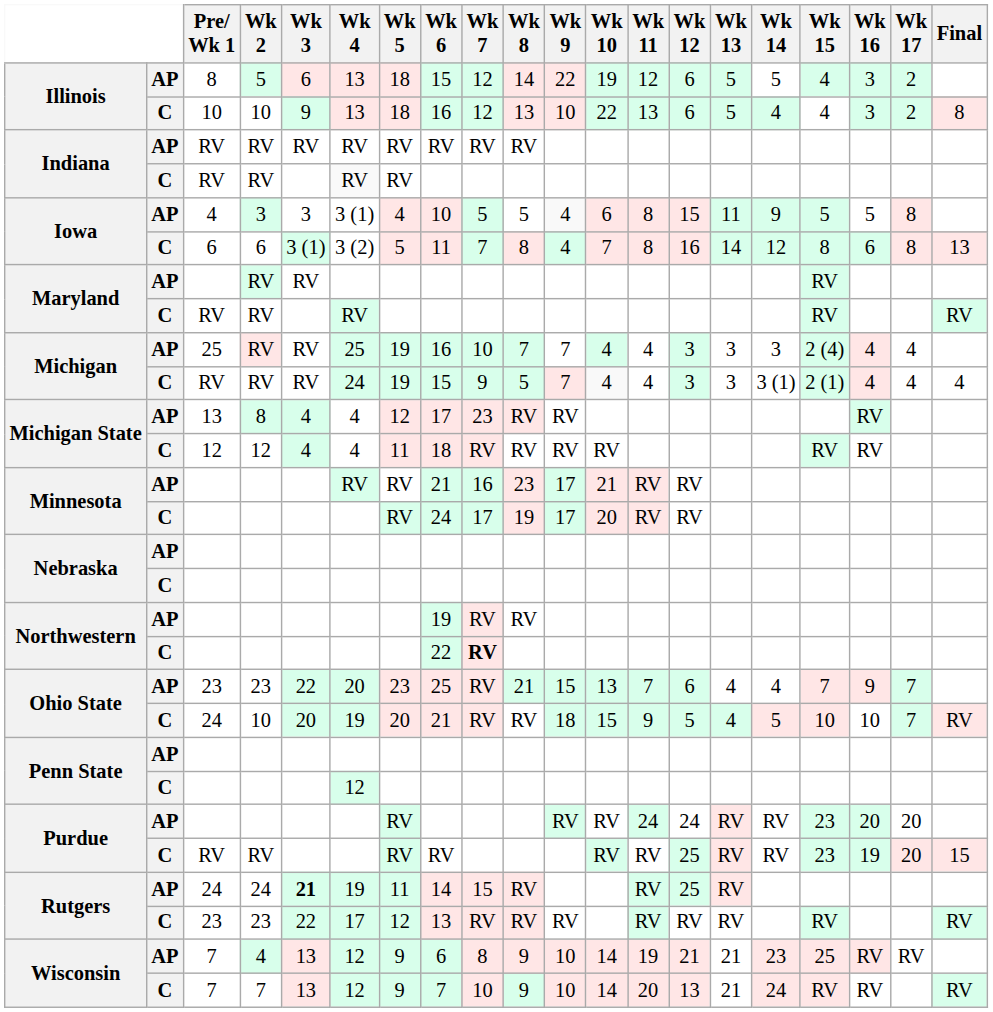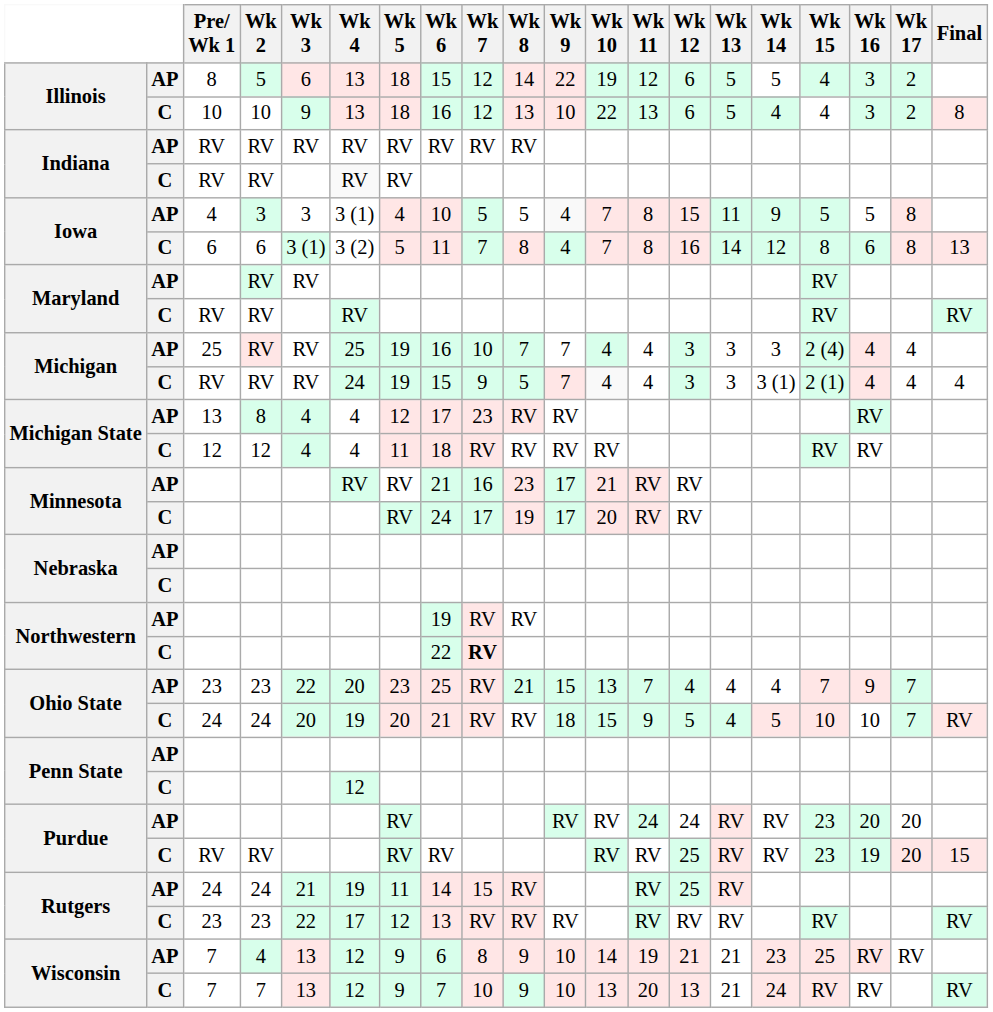 <table class="wikitable" style="white-space:nowrap;font-size:90%;text-align:center;">
 <tr>
 <th colspan=2 style="background:white; border-top-style:hidden; border-left-style:hidden;"> </th>
 <th>Pre/<br>Wk 1</th>
 <th>Wk<br>2</th>
 <th>Wk<br>3</th>
 <th>Wk<br>4</th>
 <th>Wk<br>5</th>
 <th>Wk<br>6</th>
 <th>Wk<br>7</th>
 <th>Wk<br>8</th>
 <th>Wk<br>9</th>
 <th>Wk<br>10</th>
 <th>Wk<br>11</th>
 <th>Wk<br>12</th>
 <th>Wk<br>13</th>
 <th>Wk<br>14</th>
 <th>Wk<br>15</th>
 <th>Wk<br>16</th>
 <th>Wk<br>17</th>
 <th>Final</th>
 </tr>
 <tr>
 <th rowspan=2 style=>Illinois</th>
 <th>AP</th>
 <td style="background:#FFF;">8</td>
 <td style="background:#d8ffeb;">5</td>
 <td style="background:#ffe6e6;">6</td>
 <td style="background:#FFe6e6;">13</td>
 <td style="background:#FFE6E6;">18</td>
 <td style="background:#d8ffeb;">15</td>
 <td style="background:#d8ffeb;">12</td>
 <td style="background:#FFE6E6;">14</td>
 <td style="background:#FFE6E6;">22</td>
 <td style="background:#d8ffeb;">19</td>
 <td style="background:#d8ffeb;">12</td>
 <td style="background:#d8ffeb;">6</td>
 <td style="background:#d8ffeb;">5</td>
 <td style="background:#FFF;">5</td>
 <td style="background:#d8ffeb;">4</td>
 <td style="background:#d8ffeb;">3</td>
 <td style="background:#d8ffeb;">2</td>
 <td style="background:#FFF;"></td>
 </tr>
 <tr>
 <th>C</th>
 <td style="background:#FFF;">10</td>
 <td style="background:#FFF;">10</td>
 <td style="background:#d8ffeb;">9</td>
 <td style="background:#FFe6e6;">13</td>
 <td style="background:#FFE6E6;">18</td>
 <td style="background:#d8ffeb;">16</td>
 <td style="background:#d8ffeb;">12</td>
 <td style="background:#FFE6E6;">13</td>
 <td style="background:#FFe6e6;">10</td>
 <td style="background:#d8ffeb;">22</td>
 <td style="background:#d8ffeb;">13</td>
 <td style="background:#d8ffeb;">6</td>
 <td style="background:#d8ffeb;">5</td>
 <td style="background:#d8ffeb;">4</td>
 <td style="background:#FFF;">4</td>
 <td style="background:#d8ffeb;">3</td>
 <td style="background:#d8ffeb;">2</td>
 <td style="background:#FFE6E6;">8</td>
 </tr>
 <tr>
 <th rowspan=2 style=>Indiana</th>
 <th>AP</th>
 <td style="background:#FFF;">RV</td>
 <td style="background:#FFF;">RV</td>
 <td style="background:#FFF;">RV</td>
 <td style="background:#FFF;">RV</td>
 <td style="background:#FFF;">RV</td>
 <td style="background:#FFF;">RV</td>
 <td style="background:#FFF;">RV</td>
 <td style="background:#FFF;">RV</td>
 <td style="background:#FFF;"></td>
 <td style="background:#FFF;"></td>
 <td style="background:#FFF;"></td>
 <td style="background:#FFF;"></td>
 <td style="background:#FFF;"></td>
 <td style="background:#FFF;"></td>
 <td style="background:#FFF;"></td>
 <td style="background:#FFF;"></td>
 <td style="background:#FFF;"></td>
 <td style="background:#FFF;"></td>
 </tr>
 <tr>
 <th>C</th>
 <td style="background:#FFF;">RV</td>
 <td style="background:#FFF;">RV</td>
 <td style="background:#FFF;"></td>
 <td style="background:##d8ffeb;">RV</td>
 <td style="background:#FFF;">RV</td>
 <td style="background:#FFF;"></td>
 <td style="background:#FFF;"></td>
 <td style="background:#FFF;"></td>
 <td style="background:#FFF;"></td>
 <td style="background:#FFF;"></td>
 <td style="background:#FFF;"></td>
 <td style="background:#FFF;"></td>
 <td style="background:#FFF;"></td>
 <td style="background:#FFF;"></td>
 <td style="background:#FFF;"></td>
 <td style="background:#FFF;"></td>
 <td style="background:#FFF;"></td>
 <td style="background:#FFF;"></td>
 </tr>
 <tr>
 <th rowspan=2 style=>Iowa</th>
 <th>AP</th>
 <td style="background:#FFF;">4</td>
 <td style="background:#d8ffeb;">3</td>
 <td style="background:#FFF;">3</td>
 <td style="background:#FFF;">3 (1)</td>
 <td style="background:#FFE6E6;">4</td>
 <td style="background:#FFe6e6;">10</td>
 <td style="background:#d8ffeb;">5</td>
 <td style="background:#FFF;">5</td>
 <td style="background:##d8ffeb;">4</td>
-<td style="background:#FFE6E6;">6</td>
+<td style="background:#FFE6E6;">7</td>
 <td style="background:#FFE6E6;">8</td>
 <td style="background:#FFE6E6;">15</td>
 <td style="background:#d8ffeb;">11</td>
 <td style="background:#d8ffeb;">9</td>
 <td style="background:#d8ffeb;">5</td>
 <td style="background:#FFF;">5</td>
 <td style="background:#FFE6E6;">8</td>
 <td style="background:#FFF;"></td>
 </tr>
 <tr>
 <th>C</th>
 <td style="background:#FFF;">6</td>
 <td style="background:#FFF;">6</td>
 <td style="background:#d8ffeb;">3 (1)</td>
 <td style="background:#FFF;">3 (2)</td>
 <td style="background:#FFE6E6;">5</td>
 <td style="background:#FFe6e6;">11</td>
 <td style="background:#d8ffeb;">7</td>
 <td style="background:#FFE6E6;">8</td>
 <td style="background:#d8ffeb;">4</td>
 <td style="background:#FFE6E6;">7</td>
 <td style="background:#FFE6E6;">8</td>
 <td style="background:#FFE6E6;">16</td>
 <td style="background:#d8ffeb;">14</td>
 <td style="background:#d8ffeb;">12</td>
 <td style="background:#d8ffeb;">8</td>
 <td style="background:#d8ffeb;">6</td>
 <td style="background:#FFE6E6;">8</td>
 <td style="background:#FFE6E6;">13</td>
 </tr>
 <tr>
 <th rowspan=2 style=>Maryland</th>
 <th>AP</th>
 <td style="background:#FFF;"></td>
 <td style="background:#d8ffeb;">RV</td>
 <td style="background:#FFF;">RV</td>
 <td style="background:#FFF;"></td>
 <td style="background:#FFF;"></td>
 <td style="background:#FFF;"></td>
 <td style="background:#FFF;"></td>
 <td style="background:#FFF;"></td>
 <td style="background:#FFF;"></td>
 <td style="background:#FFF;"></td>
 <td style="background:#FFF;"></td>
 <td style="background:#FFF;"></td>
 <td style="background:#FFF;"></td>
 <td style="background:#FFF;"></td>
 <td style="background:#d8ffeb;">RV</td>
 <td style="background:#FFF;"></td>
 <td style="background:#FFF;"></td>
 <td style="background:#FFF;"></td>
 </tr>
 <tr>
 <th>C</th>
 <td style="background:#FFF;">RV</td>
 <td style="background:#FFF;">RV</td>
 <td style="background:#FFF;"></td>
 <td style="background:#d8ffeb;">RV</td>
 <td style="background:#FFF;"></td>
 <td style="background:#FFF;"></td>
 <td style="background:#FFF;"></td>
 <td style="background:#FFF;"></td>
 <td style="background:#FFF;"></td>
 <td style="background:#FFF;"></td>
 <td style="background:#FFF;"></td>
 <td style="background:#FFF;"></td>
 <td style="background:#FFF;"></td>
 <td style="background:#FFF;"></td>
 <td style="background:#d8ffeb;">RV</td>
 <td style="background:#FFF;"></td>
 <td style="background:#FFF;"></td>
 <td style="background:#d8ffeb;">RV</td>
 </tr>
 <tr>
 <th rowspan=2 style=>Michigan</th>
 <th>AP</th>
 <td style="background:#FFF;">25</td>
 <td style="background:#FFe6e6;">RV</td>
 <td style="background:#FFF;">RV</td>
 <td style="background:#d8ffeb;">25</td>
 <td style="background:#d8ffeb;">19</td>
 <td style="background:#d8ffeb;">16</td>
 <td style="background:#d8ffeb;">10</td>
 <td style="background:#d8ffeb;">7</td>
 <td style="background:#FFF;">7</td>
 <td style="background:#d8ffeb;">4</td>
 <td style="background:#FFF;">4</td>
 <td style="background:#d8ffeb;">3</td>
 <td style="background:#FFF;">3</td>
 <td style="background:#FFF;">3</td>
 <td style="background:#d8ffeb;">2 (4)</td>
 <td style="background:#FFE6E6;">4</td>
 <td style="background:#FFF;">4</td>
 <td style="background:#FFF;"></td>
 </tr>
 <tr>
 <th>C</th>
 <td style="background:#FFF;">RV</td>
 <td style="background:#FFF;">RV</td>
 <td style="background:#FFF;">RV</td>
 <td style="background:#d8ffeb;">24</td>
 <td style="background:#d8ffeb;">19</td>
 <td style="background:#d8ffeb;">15</td>
 <td style="background:#d8ffeb;">9</td>
 <td style="background:#d8ffeb;">5</td>
 <td style="background:#FFE6E6;">7</td>
 <td style="background:##d8ffeb;">4</td>
 <td style="background:#FFF;">4</td>
 <td style="background:#d8ffeb;">3</td>
 <td style="background:#FFF;">3</td>
 <td style="background:#FFF;">3 (1)</td>
 <td style="background:#d8ffeb;">2 (1)</td>
 <td style="background:#FFE6E6;">4</td>
 <td style="background:#FFF;">4</td>
 <td style="background:#FFF;">4</td>
 </tr>
 <tr>
 <th rowspan=2 style=>Michigan State</th>
 <th>AP</th>
 <td style="background:#FFF;">13</td>
 <td style="background:#d8ffeb;">8</td>
 <td style="background:#d8ffeb;">4</td>
 <td style="background:#FFF;">4</td>
 <td style="background:#FFE6E6;">12</td>
 <td style="background:#FFe6e6;">17</td>
 <td style="background:#FFE6E6;">23</td>
 <td style="background:#FFE6E6;">RV</td>
 <td style="background:#FFF;">RV</td>
 <td style="background:#FFF;"></td>
 <td style="background:#FFF;"></td>
 <td style="background:#FFF;"></td>
 <td style="background:#FFF;"></td>
 <td style="background:#FFF;"></td>
 <td style="background:#FFF;"></td>
 <td style="background:#d8ffeb;">RV</td>
 <td style="background:#FFF;"></td>
 <td style="background:#FFF;"></td>
 </tr>
 <tr>
 <th>C</th>
 <td style="background:#FFF;">12</td>
 <td style="background:#FFF;">12</td>
 <td style="background:#d8ffeb;">4</td>
 <td style="background:#FFF;">4</td>
 <td style="background:#FFE6E6;">11</td>
 <td style="background:#FFe6e6;">18</td>
 <td style="background:#FFE6E6;">RV</td>
 <td style="background:#FFF;">RV</td>
 <td style="background:#FFF;">RV</td>
 <td style="background:#FFF;">RV</td>
 <td style="background:#FFF;"></td>
 <td style="background:#FFF;"></td>
 <td style="background:#FFF;"></td>
 <td style="background:#FFF;"></td>
 <td style="background:#d8ffeb;">RV</td>
 <td style="background:#FFF;">RV</td>
 <td style="background:#FFF;"></td>
 <td style="background:#FFF;"></td>
 </tr>
 <tr>
 <th rowspan=2 style=>Minnesota</th>
 <th>AP</th>
 <td style="background:#FFF;"></td>
 <td style="background:#FFF;"></td>
 <td style="background:#FFF;"></td>
 <td style="background:#d8ffeb;">RV</td>
 <td style="background:#FFF;">RV</td>
 <td style="background:#d8ffeb;">21</td>
 <td style="background:#d8ffeb;">16</td>
 <td style="background:#FFE6E6;">23</td>
 <td style="background:#d8ffeb;">17</td>
 <td style="background:#FFE6E6;">21</td>
 <td style="background:#FFE6E6;">RV</td>
 <td style="background:#FFF;">RV</td>
 <td style="background:#FFF;"></td>
 <td style="background:#FFF;"></td>
 <td style="background:#FFF;"></td>
 <td style="background:#FFF;"></td>
 <td style="background:#FFF;"></td>
 <td style="background:#FFF;"></td>
 </tr>
 <tr>
 <th>C</th>
 <td style="background:#FFF;"></td>
 <td style="background:#FFF;"></td>
 <td style="background:#FFF;"></td>
 <td style="background:#FFF;"></td>
 <td style="background:#d8ffeb;">RV</td>
 <td style="background:#d8ffeb;">24</td>
 <td style="background:#d8ffeb;">17</td>
 <td style="background:#FFE6E6;">19</td>
 <td style="background:#d8ffeb;">17</td>
 <td style="background:#FFE6E6;">20</td>
 <td style="background:#FFE6E6;">RV</td>
 <td style="background:#FFF;">RV</td>
 <td style="background:#FFF;"></td>
 <td style="background:#FFF;"></td>
 <td style="background:#FFF;"></td>
 <td style="background:#FFF;"></td>
 <td style="background:#FFF;"></td>
 <td style="background:#FFF;"></td>
 </tr>
 <tr>
 <th rowspan=2 style=>Nebraska</th>
 <th>AP</th>
 <td style="background:#FFF;"></td>
 <td style="background:#FFF;"></td>
 <td style="background:#FFF;"></td>
 <td style="background:#FFF;"></td>
 <td style="background:#FFF;"></td>
 <td style="background:#FFF;"></td>
 <td style="background:#FFF;"></td>
 <td style="background:#FFF;"></td>
 <td style="background:#FFF;"></td>
 <td style="background:#FFF;"></td>
 <td style="background:#FFF;"></td>
 <td style="background:#FFF;"></td>
 <td style="background:#FFF;"></td>
 <td style="background:#FFF;"></td>
 <td style="background:#FFF;"></td>
 <td style="background:#FFF;"></td>
 <td style="background:#FFF;"></td>
 <td style="background:#FFF;"></td>
 </tr>
 <tr>
 <th>C</th>
 <td style="background:#FFF;"></td>
 <td style="background:#FFF;"></td>
 <td style="background:#FFF;"></td>
 <td style="background:#FFF;"></td>
 <td style="background:#FFF;"></td>
 <td style="background:#FFF;"></td>
 <td style="background:#FFF;"></td>
 <td style="background:#FFF;"></td>
 <td style="background:#FFF;"></td>
 <td style="background:#FFF;"></td>
 <td style="background:#FFF;"></td>
 <td style="background:#FFF;"></td>
 <td style="background:#FFF;"></td>
 <td style="background:#FFF;"></td>
 <td style="background:#FFF;"></td>
 <td style="background:#FFF;"></td>
 <td style="background:#FFF;"></td>
 <td style="background:#FFF;"></td>
 </tr>
 <tr>
 <th rowspan=2 style=>Northwestern</th>
 <th>AP</th>
 <td style="background:#FFF;"></td>
 <td style="background:#FFF;"></td>
 <td style="background:#FFF;"></td>
 <td style="background:#FFF;"></td>
 <td style="background:#FFF;"></td>
 <td style="background:#d8ffeb;">19</td>
 <td style="background:#FFE6E6;">RV</td>
 <td style="background:#FFF;">RV</td>
 <td style="background:#FFF;"></td>
 <td style="background:#FFF;"></td>
 <td style="background:#FFF;"></td>
 <td style="background:#FFF;"></td>
 <td style="background:#FFF;"></td>
 <td style="background:#FFF;"></td>
 <td style="background:#FFF;"></td>
 <td style="background:#FFF;"></td>
 <td style="background:#FFF;"></td>
 <td style="background:#FFF;"></td>
 </tr>
 <tr>
 <th>C</th>
 <td style="background:#FFF;"></td>
 <td style="background:#FFF;"></td>
 <td style="background:#FFF;"></td>
 <td style="background:#FFF;"></td>
 <td style="background:#FFF;"></td>
 <td style="background:#d8ffeb;">22</td>
 <td style="background:#FFE6E6;"><strong>RV</strong></td>
 <td style="background:#FFF;"></td>
 <td style="background:#FFF;"></td>
 <td style="background:#FFF;"></td>
 <td style="background:#FFF;"></td>
 <td style="background:#FFF;"></td>
 <td style="background:#FFF;"></td>
 <td style="background:#FFF;"></td>
 <td style="background:#FFF;"></td>
 <td style="background:#FFF;"></td>
 <td style="background:#FFF;"></td>
 <td style="background:#FFF;"></td>
 </tr>
 <tr>
 <th rowspan=2 style=>Ohio State</th>
 <th>AP</th>
 <td style="background:#FFF;">23</td>
 <td style="background:#FFF;">23</td>
 <td style="background:#d8ffeb;">22</td>
 <td style="background:#d8ffeb;">20</td>
 <td style="background:#FFE6E6;">23</td>
 <td style="background:#FFe6e6;">25</td>
 <td style="background:#FFE6E6;">RV</td>
 <td style="background:#d8ffeb;">21</td>
 <td style="background:#d8ffeb;">15</td>
 <td style="background:#d8ffeb;">13</td>
 <td style="background:#d8ffeb;">7</td>
-<td style="background:#d8ffeb;">6</td>
+<td style="background:#d8ffeb;">4</td>
 <td style="background:#FFF;">4</td>
 <td style="background:#FFF;">4</td>
 <td style="background:#FFE6E6;">7</td>
 <td style="background:#FFE6E6;">9</td>
 <td style="background:#d8ffeb;">7</td>
 <td style="background:#FFF;"></td>
 </tr>
 <tr>
 <th>C</th>
 <td style="background:#FFF;">24</td>
-<td style="background:#FFF;">10</td>
+<td style="background:#FFF;">24</td>
 <td style="background:#d8ffeb;">20</td>
 <td style="background:#d8ffeb;">19</td>
 <td style="background:#FFE6E6;">20</td>
 <td style="background:#FFe6e6;">21</td>
 <td style="background:#FFE6E6;">RV</td>
 <td style="background:#FFF;">RV</td>
 <td style="background:#d8ffeb;">18</td>
 <td style="background:#d8ffeb;">15</td>
 <td style="background:#d8ffeb;">9</td>
 <td style="background:#d8ffeb;">5</td>
 <td style="background:#d8ffeb;">4</td>
 <td style="background:#FFE6E6;">5</td>
 <td style="background:#FFE6E6;">10</td>
 <td style="background:#FFF;">10</td>
 <td style="background:#d8ffeb;">7</td>
 <td style="background:#FFE6E6;">RV</td>
 </tr>
 <tr>
 <th rowspan=2 style=>Penn State</th>
 <th>AP</th>
 <td style="background:#FFF;"></td>
 <td style="background:#FFF;"></td>
 <td style="background:#FFF;"></td>
 <td style="background:#FFF;"></td>
 <td style="background:#FFF;"></td>
 <td style="background:#FFF;"></td>
 <td style="background:#FFF;"></td>
 <td style="background:#FFF;"></td>
 <td style="background:#FFF;"></td>
 <td style="background:#FFF;"></td>
 <td style="background:#FFF;"></td>
 <td style="background:#FFF;"></td>
 <td style="background:#FFF;"></td>
 <td style="background:#FFF;"></td>
 <td style="background:#FFF;"></td>
 <td style="background:#FFF;"></td>
 <td style="background:#FFF;"></td>
 <td style="background:#FFF;"></td>
 </tr>
 <tr>
 <th>C</th>
 <td style="background:#FFF;"></td>
 <td style="background:#FFF;"></td>
 <td style="background:#FFF;"></td>
 <td style="background:#d8ffeb;">12</td>
 <td style="background:#FFF;"></td>
 <td style="background:#FFF;"></td>
 <td style="background:#FFF;"></td>
 <td style="background:#FFF;"></td>
 <td style="background:#FFF;"></td>
 <td style="background:#FFF;"></td>
 <td style="background:#FFF;"></td>
 <td style="background:#FFF;"></td>
 <td style="background:#FFF;"></td>
 <td style="background:#FFF;"></td>
 <td style="background:#FFF;"></td>
 <td style="background:#FFF;"></td>
 <td style="background:#FFF;"></td>
 <td style="background:#FFF;"></td>
 </tr>
 <tr>
 <th rowspan=2 style=>Purdue</th>
 <th>AP</th>
 <td style="background:#FFF;"></td>
 <td style="background:#FFF;"></td>
 <td style="background:#FFF;"></td>
 <td style="background:#FFF;"></td>
 <td style="background:#d8ffeb;">RV</td>
 <td style="background:#FFF;"></td>
 <td style="background:#FFF;"></td>
 <td style="background:#FFF;"></td>
 <td style="background:#d8ffeb;">RV</td>
 <td style="background:#FFF;">RV</td>
 <td style="background:#d8ffeb;">24</td>
 <td style="background:#FFF;">24</td>
 <td style="background:#FFE6E6;">RV</td>
 <td style="background:#FFF;">RV</td>
 <td style="background:#d8ffeb;">23</td>
 <td style="background:#d8ffeb;">20</td>
 <td style="background:#FFF;">20</td>
 <td style="background:#FFF;"></td>
 </tr>
 <tr>
 <th>C</th>
 <td style="background:#FFF;">RV</td>
 <td style="background:#FFF;">RV</td>
 <td style="background:#FFF;"></td>
 <td style="background:#FFF;"></td>
 <td style="background:#d8ffeb;">RV</td>
 <td style="background:#FFF;">RV</td>
 <td style="background:#FFF;"></td>
 <td style="background:#FFF;"></td>
 <td style="background:#FFF;"></td>
 <td style="background:#d8ffeb;">RV</td>
 <td style="background:#FFF;">RV</td>
 <td style="background:#d8ffeb;">25</td>
 <td style="background:#FFE6E6;">RV</td>
 <td style="background:#FFF;">RV</td>
 <td style="background:#d8ffeb;">23</td>
 <td style="background:#d8ffeb;">19</td>
 <td style="background:#FFE6E6;">20</td>
 <td style="background:#FFE6E6;">15</td>
 </tr>
 <tr>
 <th rowspan=2 style=>Rutgers</th>
 <th>AP</th>
 <td style="background:#FFF;">24</td>
 <td style="background:#FFF;">24</td>
-<td style="background:#d8ffeb;"><strong>21</strong></td>
+<td style="background:#d8ffeb;">21</td>
 <td style="background:#d8ffeb;">19</td>
 <td style="background:#d8ffeb;">11</td>
 <td style="background:#FFe6e6;">14</td>
 <td style="background:#FFe6e6;">15</td>
 <td style="background:#FFe6e6;">RV</td>
 <td style="background:#FFF;"></td>
 <td style="background:#FFF;"></td>
 <td style="background:#d8ffeb;">RV</td>
 <td style="background:#d8ffeb;">25</td>
 <td style="background:#FFE6E6;">RV</td>
 <td style="background:#FFF;"></td>
 <td style="background:#FFF;"></td>
 <td style="background:#FFF;"></td>
 <td style="background:#FFF;"></td>
 <td style="background:#FFF;"></td>
 </tr>
 <tr>
 <th>C</th>
 <td style="background:#FFF;">23</td>
 <td style="background:#FFF;">23</td>
 <td style="background:#d8ffeb;">22</td>
 <td style="background:#d8ffeb;">17</td>
 <td style="background:#d8ffeb;">12</td>
 <td style="background:#FFe6e6;">13</td>
 <td style="background:#FFE6E6;">RV</td>
 <td style="background:#FFe6e6;">RV</td>
 <td style="background:#FFF;">RV</td>
 <td style="background:#FFF;"></td>
 <td style="background:#d8ffeb;">RV</td>
 <td style="background:#FFF;">RV</td>
 <td style="background:#FFF;">RV</td>
 <td style="background:#FFF;"></td>
 <td style="background:#d8ffeb;">RV</td>
 <td style="background:#FFF;"></td>
 <td style="background:#FFF;"></td>
 <td style="background:#d8ffeb;">RV</td>
 </tr>
 <tr>
 <th rowspan=2 style=>Wisconsin</th>
 <th>AP</th>
 <td style="background:#FFF;">7</td>
 <td style="background:#d8ffeb;">4</td>
 <td style="background:#ffe6e6;">13</td>
 <td style="background:#d8ffeb;">12</td>
 <td style="background:#d8ffeb;">9</td>
 <td style="background:#d8ffeb;">6</td>
 <td style="background:#FFe6e6;">8</td>
 <td style="background:#FFe6e6;">9</td>
 <td style="background:#FFe6e6;">10</td>
 <td style="background:#FFe6e6;">14</td>
 <td style="background:#FFe6e6;">19</td>
 <td style="background:#FFe6e6;">21</td>
 <td style="background:#FFF;">21</td>
 <td style="background:#FFE6E6;">23</td>
 <td style="background:#FFE6E6;">25</td>
 <td style="background:#FFE6E6;">RV</td>
 <td style="background:#FFF;">RV</td>
 <td style="background:#FFF;"></td>
 </tr>
 <tr>
 <th>C</th>
 <td style="background:#FFF;">7</td>
 <td style="background:#FFF;">7</td>
 <td style="background:#FFe6e6;">13</td>
 <td style="background:#d8ffeb;">12</td>
 <td style="background:#d8ffeb;">9</td>
 <td style="background:#d8ffeb;">7</td>
 <td style="background:#FFe6e6;">10</td>
 <td style="background:#d8ffeb;">9</td>
 <td style="background:#FFe6e6;">10</td>
-<td style="background:#FFe6e6;">14</td>
+<td style="background:#FFe6e6;">13</td>
 <td style="background:#FFe6e6;">20</td>
 <td style="background:#FFe6e6;">13</td>
 <td style="background:#FFF;">21</td>
 <td style="background:#FFE6E6;">24</td>
 <td style="background:#FFE6E6;">RV</td>
 <td style="background:#FFF;">RV</td>
 <td style="background:#FFF;"></td>
 <td style="background:#d8ffeb;">RV</td>
 </tr>
 </table>
